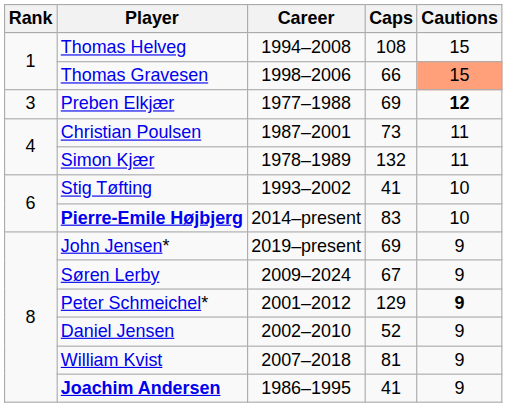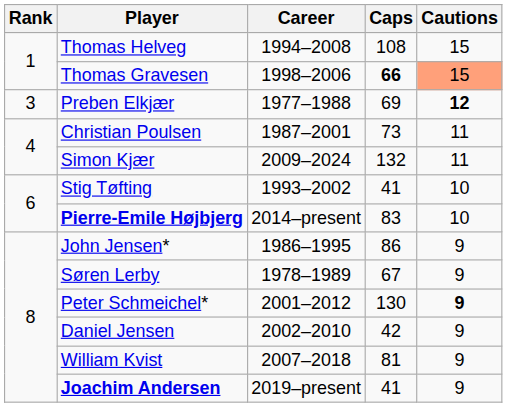 <table class="wikitable" style="text-align: center;">
 <tr>
 <th>Rank</th>
 <th>Player</th>
 <th>Career</th>
 <th>Caps</th>
 <th>Cautions</th>
 </tr>
 <tr>
 <td rowspan="2">1</td>
 <td align="left"><a href='#'>Thomas Helveg</a></td>
 <td>1994–2008</td>
 <td>108</td>
 <td>15</td>
 </tr>
 <tr>
 <td align="left"><a href='#'>Thomas Gravesen</a></td>
 <td>1998–2006</td>
-<td>66</td>
+<td><strong>66</strong></td>
 <td style="background: lightsalmon;">15</td>
 </tr>
 <tr>
 <td>3</td>
 <td align="left"><a href='#'>Preben Elkjær</a></td>
 <td>1977–1988</td>
 <td>69</td>
 <td><strong>12</strong></td>
 </tr>
 <tr>
 <td rowspan="2">4</td>
 <td align="left"><a href='#'>Christian Poulsen</a></td>
 <td>1987–2001</td>
 <td>73</td>
 <td>11</td>
 </tr>
 <tr>
 <td align="left"><a href='#'>Simon Kjær</a></td>
-<td>1978–1989</td>
+<td>2009–2024</td>
 <td>132</td>
 <td>11</td>
 </tr>
 <tr>
 <td rowspan="2">6</td>
 <td align="left"><a href='#'>Stig Tøfting</a></td>
 <td>1993–2002</td>
 <td>41</td>
 <td>10</td>
 </tr>
 <tr>
 <td align="left"><strong><a href='#'>Pierre-Emile Højbjerg</a></strong></td>
 <td>2014–present</td>
 <td>83</td>
 <td>10</td>
 </tr>
 <tr>
 <td rowspan="6">8</td>
 <td align="left"><a href='#'>John Jensen</a>*</td>
-<td>2019–present</td>
-<td>69</td>
+<td>1986–1995</td>
+<td>86</td>
 <td>9</td>
 </tr>
 <tr>
 <td align="left"><a href='#'>Søren Lerby</a></td>
-<td>2009–2024</td>
+<td>1978–1989</td>
 <td>67</td>
 <td>9</td>
 </tr>
 <tr>
 <td align="left"><a href='#'>Peter Schmeichel</a>*</td>
 <td>2001–2012</td>
-<td>129</td>
+<td>130</td>
 <td><strong>9</strong></td>
 </tr>
 <tr>
 <td align="left"><a href='#'>Daniel Jensen</a></td>
 <td>2002–2010</td>
-<td>52</td>
+<td>42</td>
 <td>9</td>
 </tr>
 <tr>
 <td align="left"><a href='#'>William Kvist</a></td>
 <td>2007–2018</td>
 <td>81</td>
 <td>9</td>
 </tr>
 <tr>
 <td align="left"><strong><a href='#'>Joachim Andersen</a></strong></td>
-<td>1986–1995</td>
+<td>2019–present</td>
 <td>41</td>
 <td>9</td>
 </tr>
 </table>
